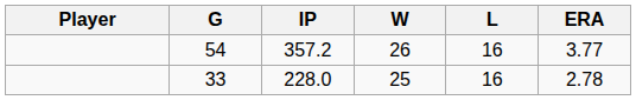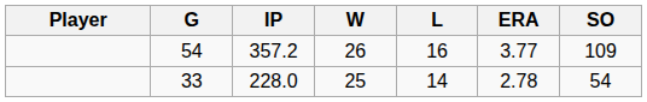 <table class="wikitable sortable">
 <tr>
 <th bgcolor="#DDDDFF" width="16%">Player</th>
 <th bgcolor="#DDDDFF" width="9%">G</th>
 <th bgcolor="#DDDDFF" width="9%">IP</th>
 <th bgcolor="#DDDDFF" width="9%">W</th>
 <th bgcolor="#DDDDFF" width="9%">L</th>
 <th bgcolor="#DDDDFF" width="9%">ERA</th>
+<th bgcolor="#DDDDFF" width="9%">SO</th>
 </tr>
 <tr align="center">
 <td></td>
 <td>54</td>
 <td>357.2</td>
 <td>26</td>
 <td>16</td>
 <td>3.77</td>
+<td>109</td>
 </tr>
 <tr align="center">
 <td></td>
 <td>33</td>
 <td>228.0</td>
 <td>25</td>
-<td>16</td>
+<td>14</td>
 <td>2.78</td>
+<td>54</td>
 </tr>
 </table>
